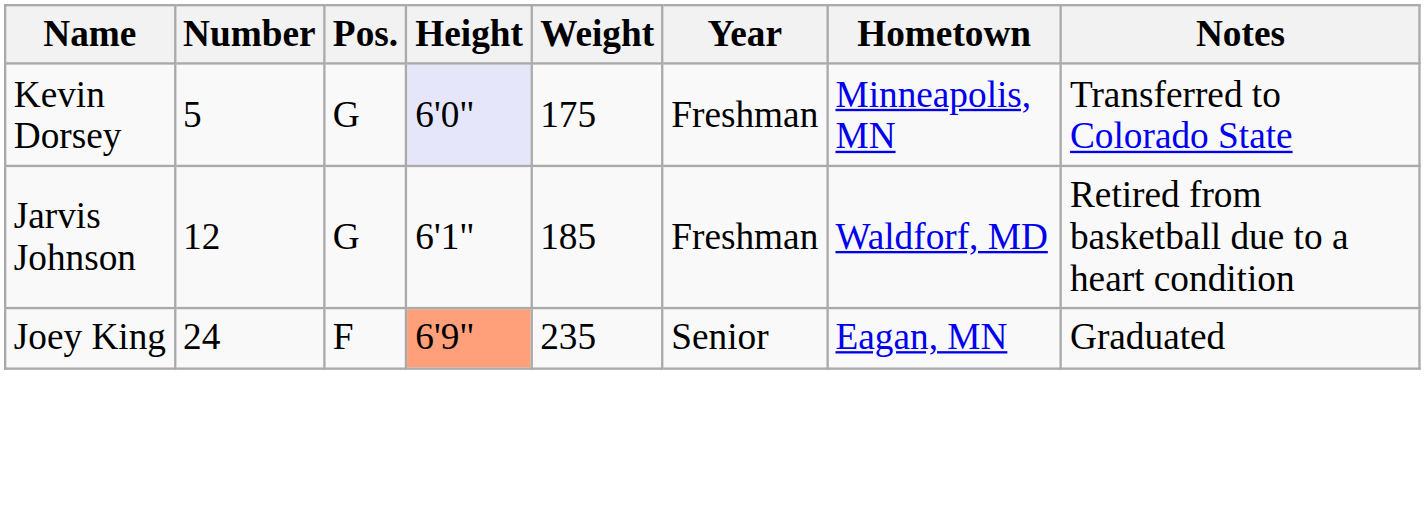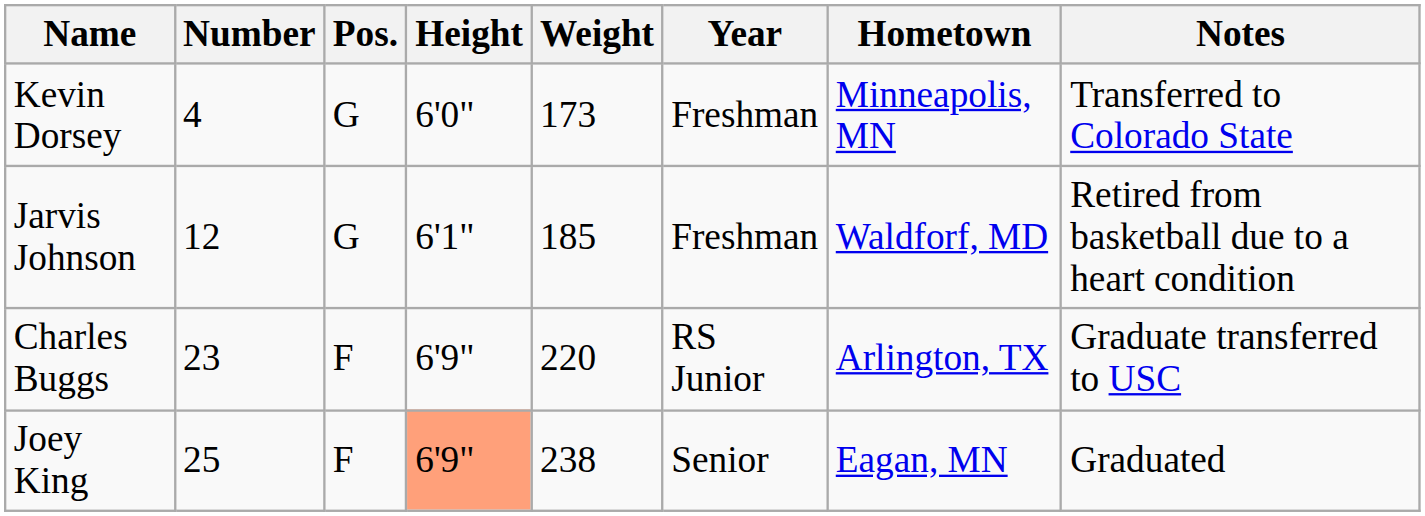 <table class="wikitable sortable" border="1">
 <tr>
 <th>Name</th>
 <th>Number</th>
 <th>Pos.</th>
 <th>Height</th>
 <th>Weight</th>
 <th>Year</th>
 <th>Hometown</th>
 <th class="unsortable">Notes</th>
 </tr>
 <tr>
 <td>Kevin Dorsey</td>
-<td>5</td>
+<td>4</td>
 <td>G</td>
-<td style="background: lavender;">6'0"</td>
-<td>175</td>
+<td>6'0"</td>
+<td>173</td>
 <td>Freshman</td>
 <td><a href='#'>Minneapolis, MN</a></td>
 <td>Transferred to <a href='#'>Colorado State</a></td>
 </tr>
 <tr>
 <td>Jarvis Johnson</td>
 <td>12</td>
 <td>G</td>
 <td>6'1"</td>
 <td>185</td>
 <td>Freshman</td>
 <td><a href='#'>Waldforf, MD</a></td>
 <td>Retired from basketball due to a heart condition</td>
 </tr>
 <tr>
+<td>Charles Buggs</td>
+<td>23</td>
+<td>F</td>
+<td>6'9"</td>
+<td>220</td>
+<td>RS Junior</td>
+<td><a href='#'>Arlington, TX</a></td>
+<td>Graduate transferred to <a href='#'>USC</a></td>
+</tr>
+<tr>
 <td>Joey King</td>
-<td>24</td>
+<td>25</td>
 <td>F</td>
 <td style="background: lightsalmon;">6'9"</td>
-<td>235</td>
+<td>238</td>
 <td>Senior</td>
 <td><a href='#'>Eagan, MN</a></td>
 <td>Graduated</td>
 </tr>
 </table>
